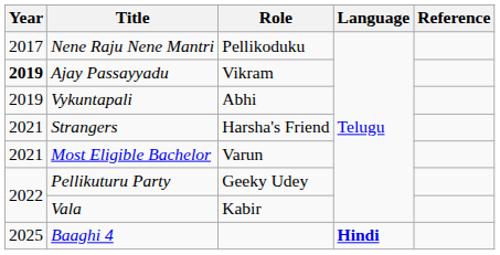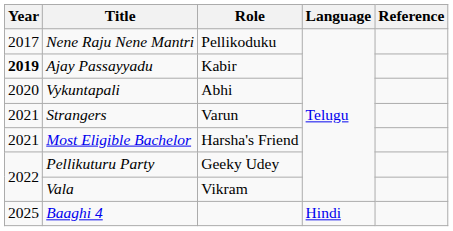 <table class="wikitable">
 <tr>
 <th>Year</th>
 <th>Title</th>
 <th>Role</th>
 <th>Language</th>
 <th>Reference</th>
 </tr>
 <tr>
 <td>2017</td>
 <td><em>Nene Raju Nene Mantri</em></td>
 <td>Pellikoduku</td>
 <td rowspan="7"><a href='#'>Telugu</a></td>
 <td></td>
 </tr>
 <tr>
 <td><strong>2019</strong></td>
 <td><em>Ajay Passayyadu</em></td>
-<td>Vikram</td>
+<td>Kabir</td>
 <td></td>
 </tr>
 <tr>
-<td>2019</td>
+<td>2020</td>
 <td><em>Vykuntapali</em></td>
 <td>Abhi</td>
 <td></td>
 </tr>
 <tr>
 <td>2021</td>
 <td><em>Strangers</em></td>
-<td>Harsha's Friend</td>
+<td>Varun</td>
 <td></td>
 </tr>
 <tr>
 <td>2021</td>
 <td><em><a href='#'>Most Eligible Bachelor</a></em></td>
-<td>Varun</td>
+<td>Harsha's Friend</td>
 <td></td>
 </tr>
 <tr>
 <td rowspan=2>2022</td>
 <td><em>Pellikuturu Party</em></td>
 <td>Geeky Udey</td>
 <td></td>
 </tr>
 <tr>
 <td><em>Vala</em></td>
-<td>Kabir</td>
+<td>Vikram</td>
 <td></td>
 </tr>
 <tr>
 <td>2025</td>
 <td><em><a href='#'>Baaghi 4</a></em></td>
 <td></td>
-<td><strong><a href='#'>Hindi</a></strong></td>
+<td><a href='#'>Hindi</a></td>
 <td></td>
 </tr>
 </table>
